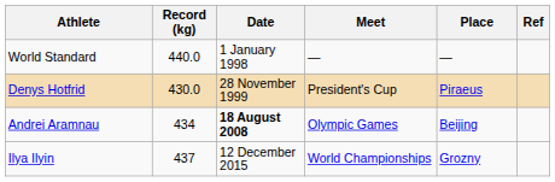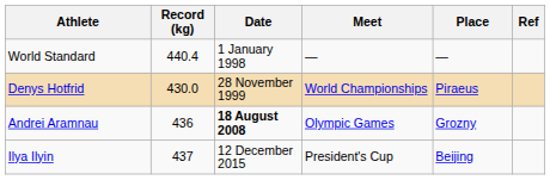 <table class="wikitable" style="font-size:90%; width: 70%;">
 <tr>
 <th width=20%>Athlete</th>
 <th width=8%>Record (kg)</th>
 <th width=12%>Date</th>
 <th width=18%>Meet</th>
 <th width=11%>Place</th>
 <th width=3%>Ref</th>
 </tr>
 <tr>
 <td>World Standard</td>
-<td align="center">440.0</td>
+<td align="center">440.4</td>
 <td>1 January 1998</td>
 <td>—</td>
 <td>—</td>
 <td></td>
 </tr>
 <tr bgcolor=Wheat>
 <td> <a href='#'>Denys Hotfrid</a> </td>
 <td align="center">430.0</td>
 <td>28 November 1999</td>
-<td>President's Cup</td>
+<td><a href='#'>World Championships</a></td>
 <td><a href='#'>Piraeus</a></td>
 <td></td>
 </tr>
 <tr>
 <td> <a href='#'>Andrei Aramnau</a></td>
-<td align="center">434</td>
+<td align="center">436</td>
 <td><strong>18 August 2008</strong></td>
 <td><a href='#'>Olympic Games</a></td>
-<td><a href='#'>Beijing</a></td>
+<td><a href='#'>Grozny</a></td>
 <td></td>
 </tr>
 <tr>
 <td> <a href='#'>Ilya Ilyin</a></td>
 <td align="center">437</td>
 <td>12 December 2015</td>
-<td><a href='#'>World Championships</a></td>
-<td><a href='#'>Grozny</a></td>
+<td>President's Cup</td>
+<td><a href='#'>Beijing</a></td>
 <td></td>
 </tr>
 </table>
